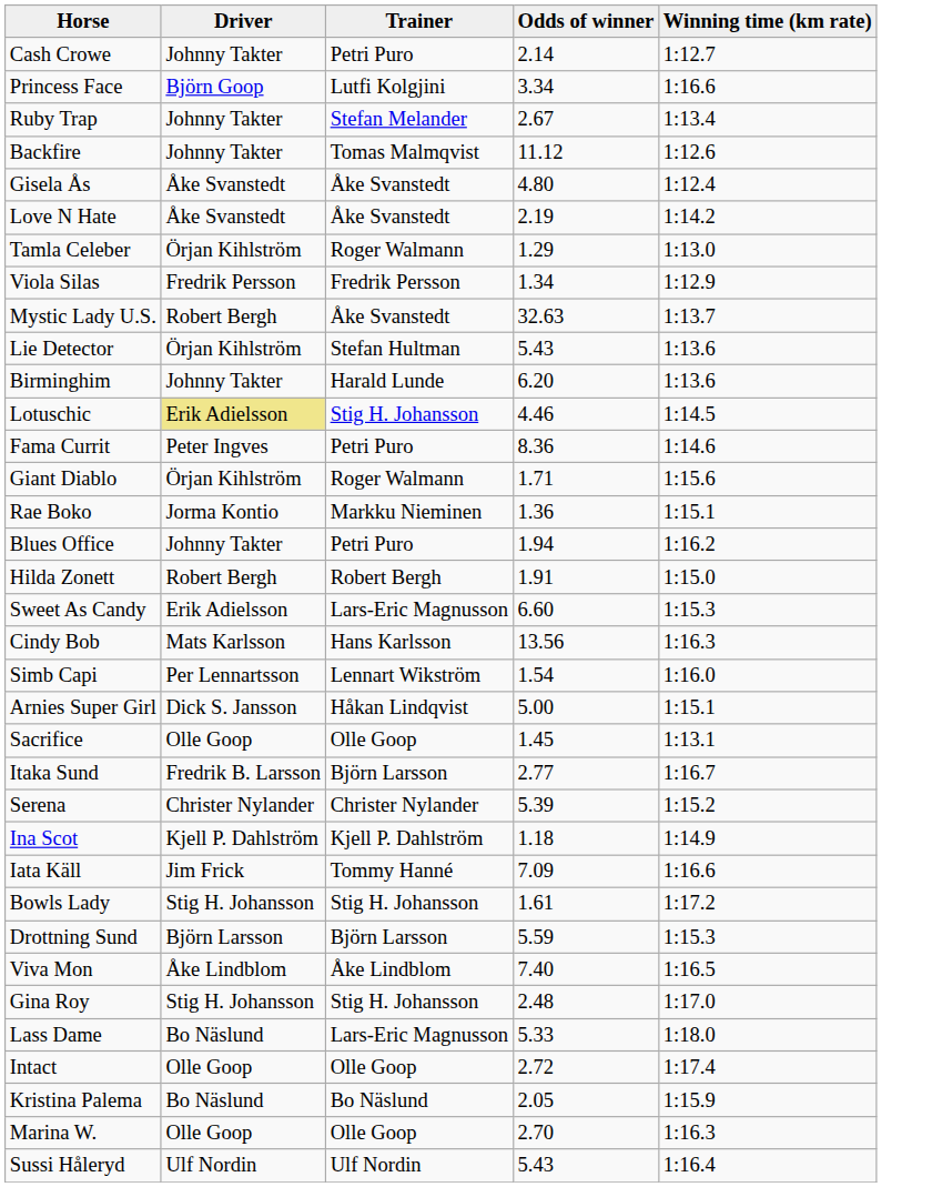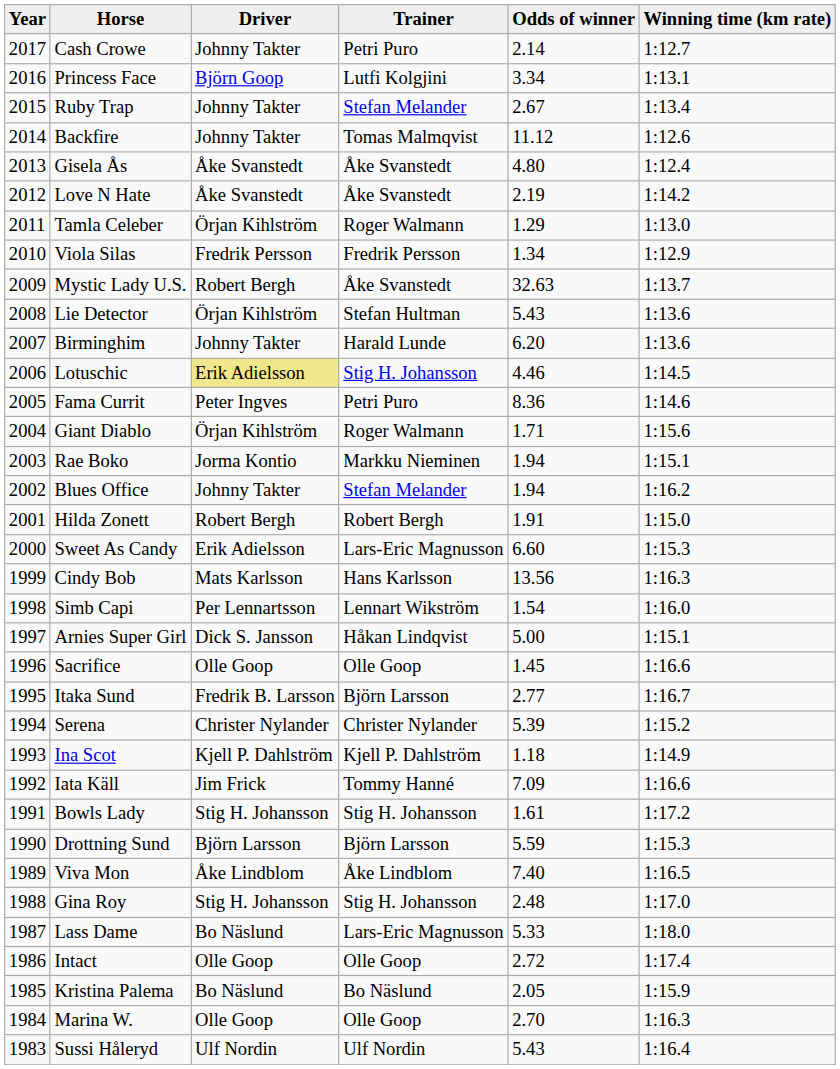 <table class="wikitable">
 <tr ---- align="center">
+<th align="left" style="background:#efefef;">Year</th>
 <th align="left" style="background:#efefef;">Horse</th>
 <th align="left" style="background:#efefef;">Driver</th>
 <th align="left" style="background:#efefef;">Trainer</th>
 <th align="left" style="background:#efefef;">Odds of winner</th>
 <th align="left" style="background:#efefef;">Winning time (km rate)</th>
 </tr>
 <tr ---->
+<td>2017</td>
 <td>Cash Crowe</td>
 <td>Johnny Takter</td>
 <td>Petri Puro</td>
 <td>2.14</td>
 <td>1:12.7</td>
 </tr>
 <tr ---->
+<td>2016</td>
 <td>Princess Face</td>
 <td><a href='#'>Björn Goop</a></td>
 <td>Lutfi Kolgjini</td>
 <td>3.34</td>
-<td>1:16.6</td>
+<td>1:13.1</td>
 </tr>
 <tr ---->
+<td>2015</td>
 <td>Ruby Trap</td>
 <td>Johnny Takter</td>
 <td><a href='#'>Stefan Melander</a></td>
 <td>2.67</td>
 <td>1:13.4</td>
 </tr>
 <tr ---->
+<td>2014</td>
 <td>Backfire</td>
 <td>Johnny Takter</td>
 <td>Tomas Malmqvist</td>
 <td>11.12</td>
 <td>1:12.6</td>
 </tr>
 <tr ---->
+<td>2013</td>
 <td>Gisela Ås</td>
 <td>Åke Svanstedt</td>
 <td>Åke Svanstedt</td>
 <td>4.80</td>
 <td>1:12.4</td>
 </tr>
 <tr ---->
+<td>2012</td>
 <td>Love N Hate</td>
 <td>Åke Svanstedt</td>
 <td>Åke Svanstedt</td>
 <td>2.19</td>
 <td>1:14.2</td>
 </tr>
 <tr ---->
+<td>2011</td>
 <td>Tamla Celeber</td>
 <td>Örjan Kihlström</td>
 <td>Roger Walmann</td>
 <td>1.29</td>
 <td>1:13.0</td>
 </tr>
 <tr ---->
+<td>2010</td>
 <td>Viola Silas</td>
 <td>Fredrik Persson</td>
 <td>Fredrik Persson</td>
 <td>1.34</td>
 <td>1:12.9</td>
 </tr>
 <tr ---->
+<td>2009</td>
 <td>Mystic Lady U.S.</td>
 <td>Robert Bergh</td>
 <td>Åke Svanstedt</td>
 <td>32.63</td>
 <td>1:13.7</td>
 </tr>
 <tr ---->
+<td>2008</td>
 <td>Lie Detector</td>
 <td>Örjan Kihlström</td>
 <td>Stefan Hultman</td>
 <td>5.43</td>
 <td>1:13.6</td>
 </tr>
 <tr ---->
+<td>2007</td>
 <td>Birminghim</td>
 <td>Johnny Takter</td>
 <td>Harald Lunde</td>
 <td>6.20</td>
 <td>1:13.6</td>
 </tr>
 <tr ---->
+<td>2006</td>
 <td>Lotuschic</td>
 <td style="background: khaki;">Erik Adielsson</td>
 <td><a href='#'>Stig H. Johansson</a></td>
 <td>4.46</td>
 <td>1:14.5</td>
 </tr>
 <tr ---->
+<td>2005</td>
 <td>Fama Currit</td>
 <td>Peter Ingves</td>
 <td>Petri Puro</td>
 <td>8.36</td>
 <td>1:14.6</td>
 </tr>
 <tr ---->
+<td>2004</td>
 <td>Giant Diablo</td>
 <td>Örjan Kihlström</td>
 <td>Roger Walmann</td>
 <td>1.71</td>
 <td>1:15.6</td>
 </tr>
 <tr ---->
+<td>2003</td>
 <td>Rae Boko</td>
 <td>Jorma Kontio</td>
 <td>Markku Nieminen</td>
-<td>1.36</td>
+<td>1.94</td>
 <td>1:15.1</td>
 </tr>
 <tr ---->
+<td>2002</td>
 <td>Blues Office</td>
 <td>Johnny Takter</td>
-<td>Petri Puro</td>
+<td><a href='#'>Stefan Melander</a></td>
 <td>1.94</td>
 <td>1:16.2</td>
 </tr>
 <tr ---->
+<td>2001</td>
 <td>Hilda Zonett</td>
 <td>Robert Bergh</td>
 <td>Robert Bergh</td>
 <td>1.91</td>
 <td>1:15.0</td>
 </tr>
 <tr ---->
+<td>2000</td>
 <td>Sweet As Candy</td>
 <td>Erik Adielsson</td>
 <td>Lars-Eric Magnusson</td>
 <td>6.60</td>
 <td>1:15.3</td>
 </tr>
 <tr ---->
+<td>1999</td>
 <td>Cindy Bob</td>
 <td>Mats Karlsson</td>
 <td>Hans Karlsson</td>
 <td>13.56</td>
 <td>1:16.3</td>
 </tr>
 <tr ---->
+<td>1998</td>
 <td>Simb Capi</td>
 <td>Per Lennartsson</td>
 <td>Lennart Wikström</td>
 <td>1.54</td>
 <td>1:16.0</td>
 </tr>
 <tr ---->
+<td>1997</td>
 <td>Arnies Super Girl</td>
 <td>Dick S. Jansson</td>
 <td>Håkan Lindqvist</td>
 <td>5.00</td>
 <td>1:15.1</td>
 </tr>
 <tr ---->
+<td>1996</td>
 <td>Sacrifice</td>
 <td>Olle Goop</td>
 <td>Olle Goop</td>
 <td>1.45</td>
-<td>1:13.1</td>
+<td>1:16.6</td>
 </tr>
 <tr ---->
+<td>1995</td>
 <td>Itaka Sund</td>
 <td>Fredrik B. Larsson</td>
 <td>Björn Larsson</td>
 <td>2.77</td>
 <td>1:16.7</td>
 </tr>
 <tr ---->
+<td>1994</td>
 <td>Serena</td>
 <td>Christer Nylander</td>
 <td>Christer Nylander</td>
 <td>5.39</td>
 <td>1:15.2</td>
 </tr>
 <tr ---->
+<td>1993</td>
 <td><a href='#'>Ina Scot</a></td>
 <td>Kjell P. Dahlström</td>
 <td>Kjell P. Dahlström</td>
 <td>1.18</td>
 <td>1:14.9</td>
 </tr>
 <tr ---->
+<td>1992</td>
 <td>Iata Käll</td>
 <td>Jim Frick</td>
 <td>Tommy Hanné</td>
 <td>7.09</td>
 <td>1:16.6</td>
 </tr>
 <tr ---->
+<td>1991</td>
 <td>Bowls Lady</td>
 <td>Stig H. Johansson</td>
 <td>Stig H. Johansson</td>
 <td>1.61</td>
 <td>1:17.2</td>
 </tr>
 <tr ---->
+<td>1990</td>
 <td>Drottning Sund</td>
 <td>Björn Larsson</td>
 <td>Björn Larsson</td>
 <td>5.59</td>
 <td>1:15.3</td>
 </tr>
 <tr ---->
+<td>1989</td>
 <td>Viva Mon</td>
 <td>Åke Lindblom</td>
 <td>Åke Lindblom</td>
 <td>7.40</td>
 <td>1:16.5</td>
 </tr>
 <tr ---->
+<td>1988</td>
 <td>Gina Roy</td>
 <td>Stig H. Johansson</td>
 <td>Stig H. Johansson</td>
 <td>2.48</td>
 <td>1:17.0</td>
 </tr>
 <tr ---->
+<td>1987</td>
 <td>Lass Dame</td>
 <td>Bo Näslund</td>
 <td>Lars-Eric Magnusson</td>
 <td>5.33</td>
 <td>1:18.0</td>
 </tr>
 <tr ---->
+<td>1986</td>
 <td>Intact</td>
 <td>Olle Goop</td>
 <td>Olle Goop</td>
 <td>2.72</td>
 <td>1:17.4</td>
 </tr>
 <tr ---->
+<td>1985</td>
 <td>Kristina Palema</td>
 <td>Bo Näslund</td>
 <td>Bo Näslund</td>
 <td>2.05</td>
 <td>1:15.9</td>
 </tr>
 <tr ---->
+<td>1984</td>
 <td>Marina W.</td>
 <td>Olle Goop</td>
 <td>Olle Goop</td>
 <td>2.70</td>
 <td>1:16.3</td>
 </tr>
 <tr ---->
+<td>1983</td>
 <td>Sussi Håleryd</td>
 <td>Ulf Nordin</td>
 <td>Ulf Nordin</td>
 <td>5.43</td>
 <td>1:16.4</td>
 </tr>
 </table>
